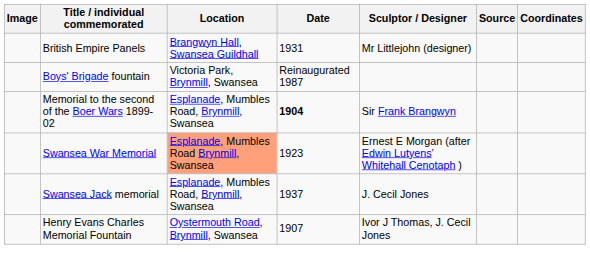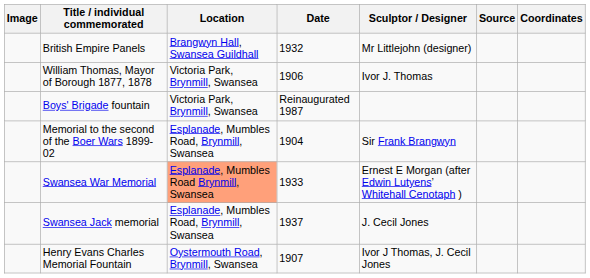 <table class="wikitable sortable">
 <tr>
 <th class="unsortable">Image</th>
 <th>Title / individual commemorated</th>
 <th>Location</th>
 <th>Date</th>
 <th>Sculptor / Designer</th>
 <th class="unsortable">Source</th>
 <th>Coordinates</th>
 </tr>
 <tr>
 <td></td>
 <td>British Empire Panels</td>
 <td><a href='#'>Brangwyn Hall</a>, <a href='#'>Swansea Guildhall</a></td>
-<td>1931</td>
+<td>1932</td>
 <td>Mr Littlejohn (designer)</td>
+<td></td>
+<td></td>
+</tr>
+<tr>
+<td></td>
+<td>William Thomas, Mayor of Borough 1877, 1878</td>
+<td>Victoria Park, <a href='#'>Brynmill</a>, Swansea</td>
+<td>1906</td>
+<td>Ivor J. Thomas</td>
 <td></td>
 <td></td>
 </tr>
 <tr>
 <td></td>
 <td><a href='#'>Boys' Brigade</a> fountain</td>
 <td>Victoria Park, <a href='#'>Brynmill</a>, Swansea</td>
 <td>Reinaugurated 1987</td>
 <td></td>
 <td></td>
 <td></td>
 </tr>
 <tr>
 <td></td>
 <td>Memorial to the second of the <a href='#'>Boer Wars</a> 1899-02</td>
 <td><a href='#'>Esplanade</a>, Mumbles Road, <a href='#'>Brynmill</a>, Swansea</td>
-<td><strong>1904</strong></td>
+<td>1904</td>
 <td>Sir <a href='#'>Frank Brangwyn</a></td>
 <td></td>
 <td></td>
 </tr>
 <tr>
 <td></td>
 <td><a href='#'>Swansea War Memorial</a></td>
 <td style="background: lightsalmon;"><a href='#'>Esplanade</a>, Mumbles Road <a href='#'>Brynmill</a>, Swansea</td>
-<td>1923</td>
+<td>1933</td>
 <td>Ernest E Morgan (after <a href='#'>Edwin Lutyens</a>’ <a href='#'>Whitehall Cenotaph</a> )</td>
 <td></td>
 <td></td>
 </tr>
 <tr>
 <td></td>
 <td><a href='#'>Swansea Jack</a> memorial</td>
 <td><a href='#'>Esplanade</a>, Mumbles Road, <a href='#'>Brynmill</a>, Swansea</td>
 <td>1937</td>
 <td>J. Cecil Jones</td>
 <td></td>
 <td></td>
 </tr>
 <tr>
 <td></td>
 <td>Henry Evans Charles Memorial Fountain</td>
 <td><a href='#'>Oystermouth Road</a>, <a href='#'>Brynmill</a>, Swansea</td>
 <td>1907</td>
 <td>Ivor J Thomas, J. Cecil Jones</td>
 <td></td>
 <td></td>
 </tr>
 </table>
